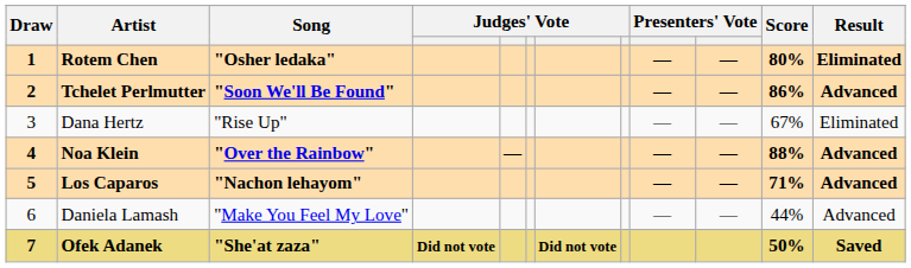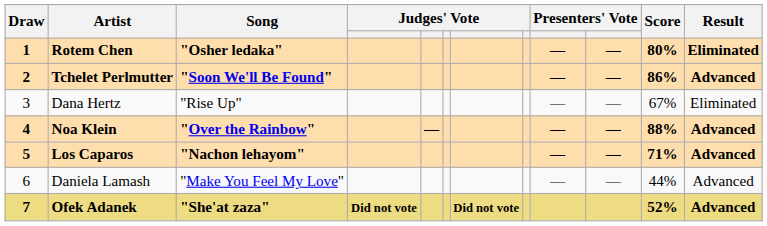 <table class="sortable wikitable" style="margin: 1em auto 1em auto; text-align:center; font-size:90%; line-height:18px;">
 <tr>
 </tr>
 <tr>
 <th rowspan="2">Draw</th>
 <th rowspan="2">Artist</th>
 <th rowspan="2">Song</th>
 <th colspan="5" class="unsortable">Judges' Vote</th>
 <th colspan="2" class="unsortable">Presenters' Vote</th>
 <th rowspan="2">Score</th>
 <th rowspan="2">Result</th>
 </tr>
 <tr>
 <th class="unsortable"></th>
 <th class="unsortable"></th>
 <th class="unsortable"></th>
 <th class="unsortable"></th>
 <th class="unsortable"></th>
 <th class="unsortable"></th>
 <th class="unsortable"></th>
 </tr>
 <tr style="font-weight:bold; background:#FFDEAD;">
 <td>1</td>
 <td align="left">Rotem Chen</td>
 <td align="left">"Osher ledaka"</td>
 <td></td>
 <td></td>
 <td></td>
 <td></td>
 <td></td>
 <td>—</td>
 <td>—</td>
 <td>80%</td>
 <td>Eliminated</td>
 </tr>
 <tr style="font-weight:bold; background:#FFDEAD;">
 <td>2</td>
 <td align="left">Tchelet Perlmutter</td>
 <td align="left">"<a href='#'>Soon We'll Be Found</a>"</td>
 <td></td>
 <td></td>
 <td></td>
 <td></td>
 <td></td>
 <td>—</td>
 <td>—</td>
 <td>86%</td>
 <td>Advanced</td>
 </tr>
 <tr>
 <td>3</td>
 <td align="left">Dana Hertz</td>
 <td align="left">"Rise Up"</td>
 <td></td>
 <td></td>
 <td></td>
 <td></td>
 <td></td>
 <td>—</td>
 <td>—</td>
 <td>67%</td>
 <td>Eliminated</td>
 </tr>
 <tr style="font-weight:bold; background:#FFDEAD;">
 <td>4</td>
 <td align="left">Noa Klein</td>
 <td align="left">"<a href='#'>Over the Rainbow</a>"</td>
 <td></td>
 <td>—</td>
 <td></td>
 <td></td>
 <td></td>
 <td>—</td>
 <td>—</td>
 <td>88%</td>
 <td>Advanced</td>
 </tr>
 <tr style="font-weight:bold; background:#FFDEAD;">
 <td>5</td>
 <td align="left">Los Caparos</td>
 <td align="left">"Nachon lehayom"</td>
 <td></td>
 <td></td>
 <td></td>
 <td></td>
 <td></td>
 <td>—</td>
 <td>—</td>
 <td>71%</td>
 <td>Advanced</td>
 </tr>
 <tr>
 <td>6</td>
 <td align="left">Daniela Lamash</td>
 <td align="left">"<a href='#'>Make You Feel My Love</a>"</td>
 <td></td>
 <td></td>
 <td></td>
 <td></td>
 <td></td>
 <td>—</td>
 <td>—</td>
 <td>44%</td>
 <td>Advanced</td>
 </tr>
 <tr style="font-weight:bold; background:#eedc82;">
 <td>7</td>
 <td align="left">Ofek Adanek</td>
 <td align="left">"She'at zaza"</td>
 <td><small>Did not vote</small></td>
 <td></td>
 <td></td>
 <td><small>Did not vote</small></td>
 <td></td>
 <td></td>
 <td></td>
-<td>50%</td>
-<td>Saved</td>
+<td>52%</td>
+<td>Advanced</td>
 </tr>
 </table>
